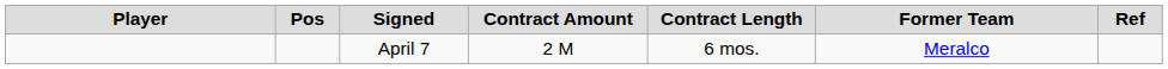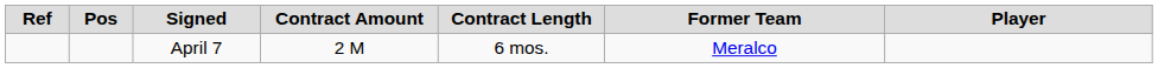 <table class="wikitable sortable sortable">
 <tr>
-<th style="background:#dddddd;" width="21%">Player</th>
+<th style="background:#dddddd;" width="5%">Ref</th>
 <th style="background:#dddddd;" width="5%">Pos</th>
 <th style="background:#dddddd;" width="10%">Signed</th>
 <th style="background:#dddddd;" width="14%">Contract Amount</th>
 <th style="background:#dddddd;" width="13%">Contract Length</th>
 <th style="background:#dddddd;" width="22%">Former Team</th>
-<th style="background:#dddddd;" width="5%">Ref</th>
+<th style="background:#dddddd;" width="21%">Player</th>
 </tr>
 <tr>
-<td> </td>
+<td align=center></td>
 <td></td>
 <td align=center>April 7</td>
 <td align=center>2 M</td>
 <td align=center>6 mos.</td>
 <td align=center><a href='#'>Meralco</a></td>
-<td align=center></td>
+<td> </td>
 </tr>
 </table>
